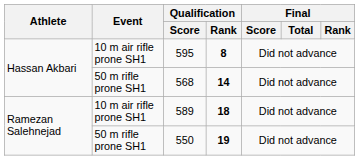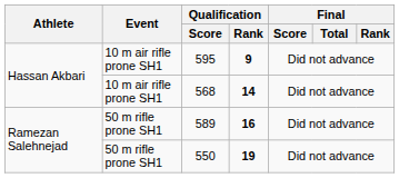 <table class="wikitable" width="75%" style="text-align:center; font-size:90%">
 <tr>
 <th rowspan="2" width="22%">Athlete</th>
 <th rowspan="2" width="18%">Event</th>
 <th colspan="2">Qualification</th>
 <th colspan="3">Final</th>
 </tr>
 <tr>
 <th width="10%">Score</th>
 <th width="5%">Rank</th>
 <th width="10%">Score</th>
 <th width="10%">Total</th>
 <th width="5%">Rank</th>
 </tr>
 <tr>
 <td rowspan="2" align="left">Hassan Akbari</td>
 <td align="left">10 m air rifle prone SH1</td>
 <td>595</td>
-<td><strong>8</strong></td>
+<td><strong>9</strong></td>
 <td colspan=3 align=center>Did not advance</td>
 </tr>
 <tr>
-<td align="left">50 m rifle prone SH1</td>
+<td align="left">10 m air rifle prone SH1</td>
 <td>568</td>
 <td><strong>14</strong></td>
 <td colspan=3 align=center>Did not advance</td>
 </tr>
 <tr>
 <td rowspan="2" align="left">Ramezan Salehnejad</td>
-<td align="left">10 m air rifle prone SH1</td>
+<td align="left">50 m rifle prone SH1</td>
 <td>589</td>
-<td><strong>18</strong></td>
+<td><strong>16</strong></td>
 <td colspan=3 align=center>Did not advance</td>
 </tr>
 <tr>
 <td align="left">50 m rifle prone SH1</td>
 <td>550</td>
 <td><strong>19</strong></td>
 <td colspan=3 align=center>Did not advance</td>
 </tr>
 </table>
